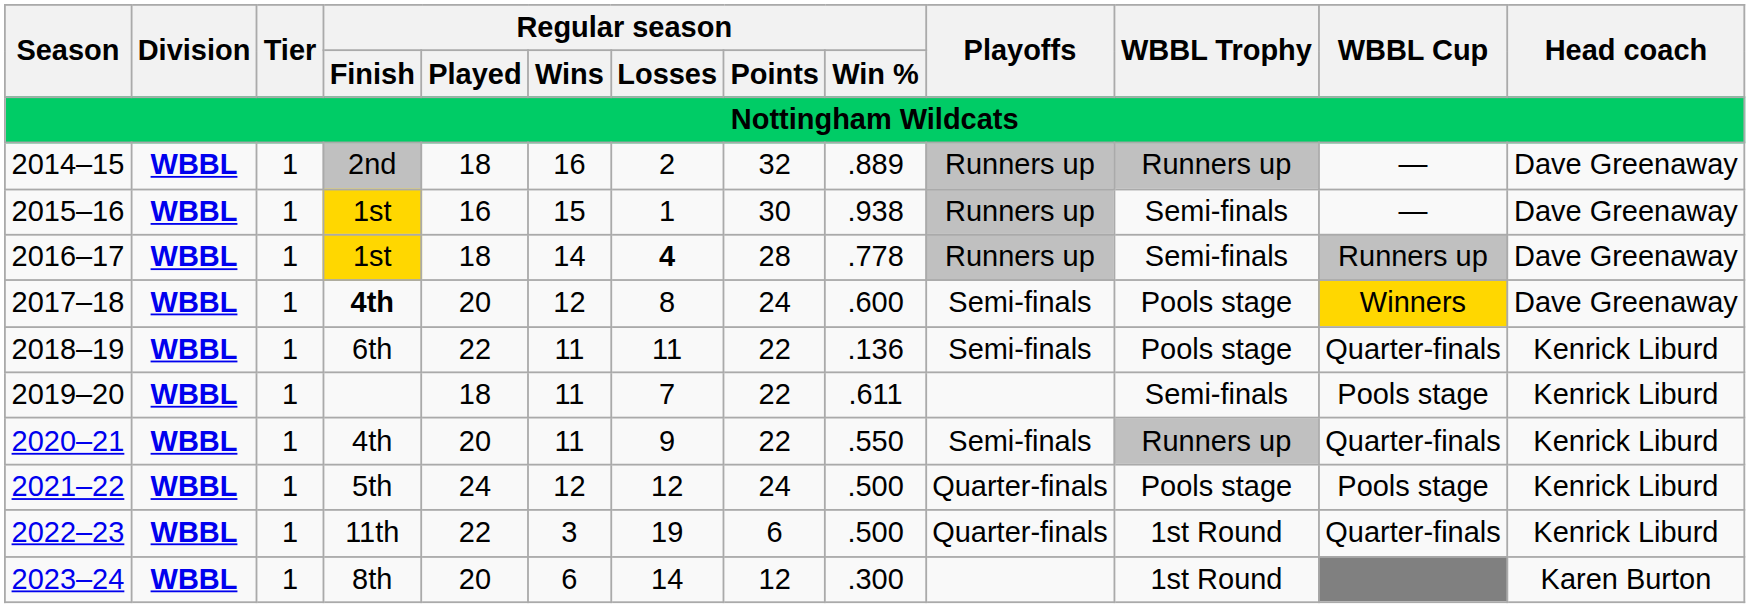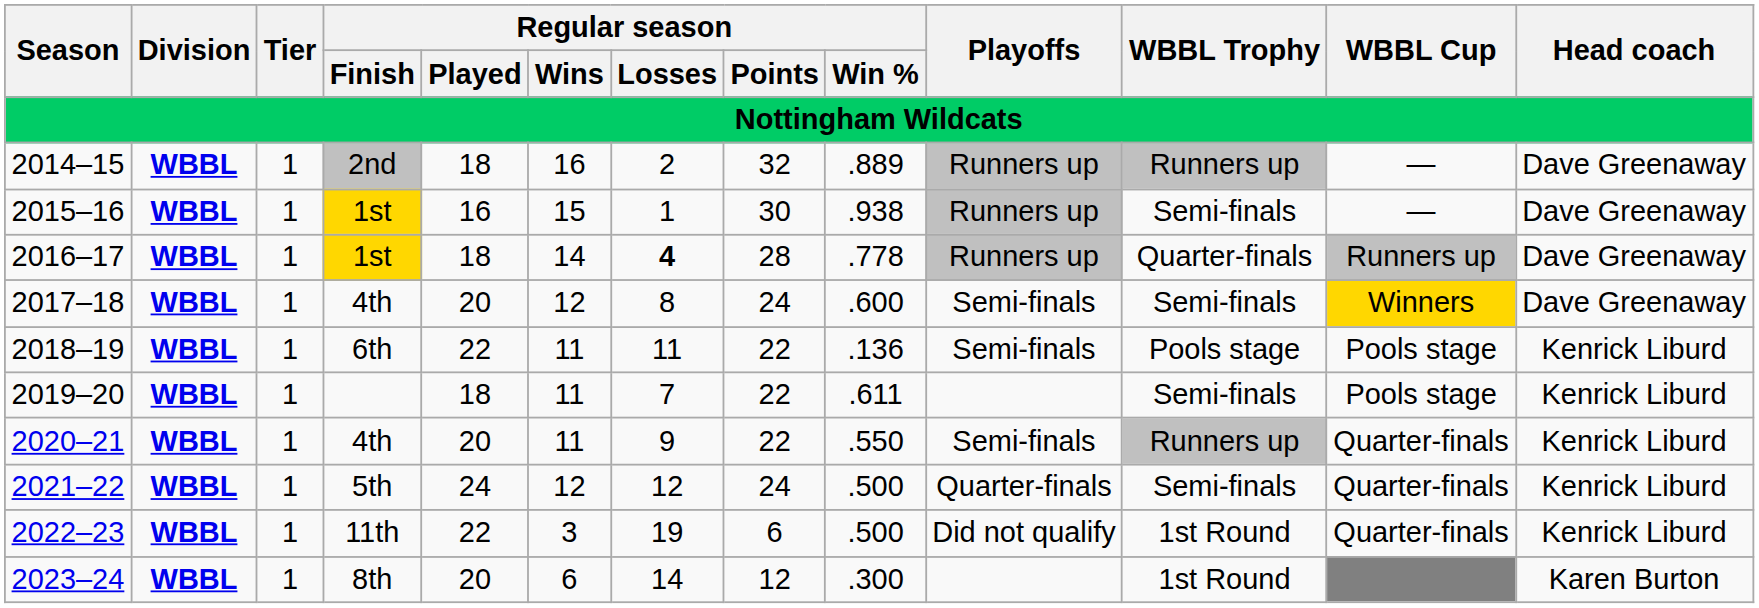 <table class="wikitable" style="font-size:100%;">
 <tr bgcolor="#efefef">
 <th rowspan="2">Season </th>
 <th rowspan="2">Division</th>
 <th rowspan="2">Tier</th>
 <th colspan="6">Regular season</th>
 <th rowspan="2">Playoffs</th>
 <th rowspan="2">WBBL Trophy</th>
 <th rowspan="2">WBBL Cup</th>
 <th rowspan="2">Head coach</th>
 </tr>
 <tr>
 <th>Finish</th>
 <th>Played</th>
 <th>Wins</th>
 <th>Losses</th>
 <th>Points</th>
 <th>Win %</th>
 </tr>
 <tr>
 <td colspan="13" align=center bgcolor="#00cc66"><span><strong>Nottingham Wildcats</strong></span></td>
 </tr>
 <tr>
 <td style="text-align:center;">2014–15</td>
 <td style="text-align:center;"><strong><a href='#'>WBBL</a></strong></td>
 <td style="text-align:center;">1</td>
 <td style="text-align:center;"bgcolor=silver>2nd</td>
 <td style="text-align:center;">18</td>
 <td style="text-align:center;">16</td>
 <td style="text-align:center;">2</td>
 <td style="text-align:center;">32</td>
 <td style="text-align:center;">.889</td>
 <td style="text-align:center;"bgcolor=silver>Runners up</td>
 <td style="text-align:center;"bgcolor=silver>Runners up</td>
 <td style="text-align:center;">—</td>
 <td style="text-align:center;">Dave Greenaway</td>
 </tr>
 <tr>
 <td style="text-align:center;">2015–16</td>
 <td style="text-align:center;"><strong><a href='#'>WBBL</a></strong></td>
 <td style="text-align:center;">1</td>
 <td style="text-align:center;"bgcolor=gold>1st</td>
 <td style="text-align:center;">16</td>
 <td style="text-align:center;">15</td>
 <td style="text-align:center;">1</td>
 <td style="text-align:center;">30</td>
 <td style="text-align:center;">.938</td>
 <td style="text-align:center;"bgcolor=silver>Runners up</td>
 <td style="text-align:center;">Semi-finals</td>
 <td style="text-align:center;">—</td>
 <td style="text-align:center;">Dave Greenaway</td>
 </tr>
 <tr>
 <td style="text-align:center;">2016–17</td>
 <td style="text-align:center;"><strong><a href='#'>WBBL</a></strong></td>
 <td style="text-align:center;">1</td>
 <td style="text-align:center;"bgcolor=gold>1st</td>
 <td style="text-align:center;">18</td>
 <td style="text-align:center;">14</td>
 <td style="text-align:center;"><strong>4</strong></td>
 <td style="text-align:center;">28</td>
 <td style="text-align:center;">.778</td>
 <td style="text-align:center;"bgcolor=silver>Runners up</td>
-<td style="text-align:center;">Semi-finals</td>
+<td style="text-align:center;">Quarter-finals</td>
 <td style="text-align:center;"bgcolor=silver>Runners up</td>
 <td style="text-align:center;">Dave Greenaway</td>
 </tr>
 <tr>
 <td style="text-align:center;">2017–18</td>
 <td style="text-align:center;"><strong><a href='#'>WBBL</a></strong></td>
 <td style="text-align:center;">1</td>
-<td style="text-align:center;"><strong>4th</strong></td>
+<td style="text-align:center;">4th</td>
 <td style="text-align:center;">20</td>
 <td style="text-align:center;">12</td>
 <td style="text-align:center;">8</td>
 <td style="text-align:center;">24</td>
 <td style="text-align:center;">.600</td>
 <td style="text-align:center;">Semi-finals</td>
-<td style="text-align:center;">Pools stage</td>
+<td style="text-align:center;">Semi-finals</td>
 <td style="text-align:center;"bgcolor=gold>Winners</td>
 <td style="text-align:center;">Dave Greenaway</td>
 </tr>
 <tr>
 <td style="text-align:center;">2018–19</td>
 <td style="text-align:center;"><strong><a href='#'>WBBL</a></strong></td>
 <td style="text-align:center;">1</td>
 <td style="text-align:center;">6th</td>
 <td style="text-align:center;">22</td>
 <td style="text-align:center;">11</td>
 <td style="text-align:center;">11</td>
 <td style="text-align:center;">22</td>
 <td style="text-align:center;">.136</td>
 <td style="text-align:center;">Semi-finals</td>
 <td style="text-align:center;">Pools stage</td>
-<td style="text-align:center;">Quarter-finals</td>
+<td style="text-align:center;">Pools stage</td>
 <td style="text-align:center;">Kenrick Liburd</td>
 </tr>
 <tr>
 <td style="text-align:center;">2019–20</td>
 <td style="text-align:center;"><strong><a href='#'>WBBL</a></strong></td>
 <td style="text-align:center;">1</td>
 <td style="text-align:center;"></td>
 <td style="text-align:center;">18</td>
 <td style="text-align:center;">11</td>
 <td style="text-align:center;">7</td>
 <td style="text-align:center;">22</td>
 <td style="text-align:center;">.611</td>
 <td style="text-align:center;"></td>
 <td style="text-align:center;">Semi-finals</td>
 <td style="text-align:center;">Pools stage</td>
 <td style="text-align:center;">Kenrick Liburd</td>
 </tr>
 <tr>
 <td style="text-align:center;"><a href='#'>2020–21</a></td>
 <td style="text-align:center;"><strong><a href='#'>WBBL</a></strong></td>
 <td style="text-align:center;">1</td>
 <td style="text-align:center;">4th</td>
 <td style="text-align:center;">20</td>
 <td style="text-align:center;">11</td>
 <td style="text-align:center;">9</td>
 <td style="text-align:center;">22</td>
 <td style="text-align:center;">.550</td>
 <td style="text-align:center;">Semi-finals</td>
 <td style="text-align:center;"bgcolor=silver>Runners up</td>
 <td style="text-align:center;">Quarter-finals</td>
 <td style="text-align:center;">Kenrick Liburd</td>
 </tr>
 <tr>
 <td style="text-align:center;"><a href='#'>2021–22</a></td>
 <td style="text-align:center;"><strong><a href='#'>WBBL</a></strong></td>
 <td style="text-align:center;">1</td>
 <td style="text-align:center;">5th</td>
 <td style="text-align:center;">24</td>
 <td style="text-align:center;">12</td>
 <td style="text-align:center;">12</td>
 <td style="text-align:center;">24</td>
 <td style="text-align:center;">.500</td>
 <td style="text-align:center;">Quarter-finals</td>
-<td style="text-align:center;">Pools stage</td>
-<td style="text-align:center;">Pools stage</td>
+<td style="text-align:center;">Semi-finals</td>
+<td style="text-align:center;">Quarter-finals</td>
 <td style="text-align:center;">Kenrick Liburd</td>
 </tr>
 <tr>
 <td style="text-align:center;"><a href='#'>2022–23</a></td>
 <td style="text-align:center;"><strong><a href='#'>WBBL</a></strong></td>
 <td style="text-align:center;">1</td>
 <td style="text-align:center;">11th</td>
 <td style="text-align:center;">22</td>
 <td style="text-align:center;">3</td>
 <td style="text-align:center;">19</td>
 <td style="text-align:center;">6</td>
 <td style="text-align:center;">.500</td>
-<td style="text-align:center;">Quarter-finals</td>
+<td style="text-align:center;">Did not qualify</td>
 <td style="text-align:center;">1st Round</td>
 <td style="text-align:center;">Quarter-finals</td>
 <td style="text-align:center;">Kenrick Liburd</td>
 </tr>
 <tr>
 <td style="text-align:center;"><a href='#'>2023–24</a></td>
 <td style="text-align:center;"><strong><a href='#'>WBBL</a></strong></td>
 <td style="text-align:center;">1</td>
 <td style="text-align:center;">8th</td>
 <td style="text-align:center;">20</td>
 <td style="text-align:center;">6</td>
 <td style="text-align:center;">14</td>
 <td style="text-align:center;">12</td>
 <td style="text-align:center;">.300</td>
 <td style="text-align:center;"></td>
 <td style="text-align:center;">1st Round</td>
 <td style="text-align:center;"bgcolor=grey></td>
 <td style="text-align:center;">Karen Burton</td>
 </tr>
 </table>
